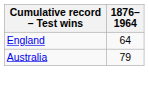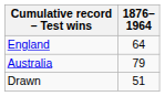 <table class="wikitable" style="text-align:center;">
 <tr>
 <th width="150">Cumulative record – Test wins</th>
 <th width="50">1876–1964</th>
 </tr>
 <tr>
 <td style="text-align:left;"><a href='#'>England</a></td>
 <td>64</td>
 </tr>
 <tr>
 <td style="text-align:left;"><a href='#'>Australia</a></td>
 <td>79</td>
 </tr>
+<tr>
+<td style="text-align:left;">Drawn</td>
+<td>51</td>
+</tr>
 </table>
